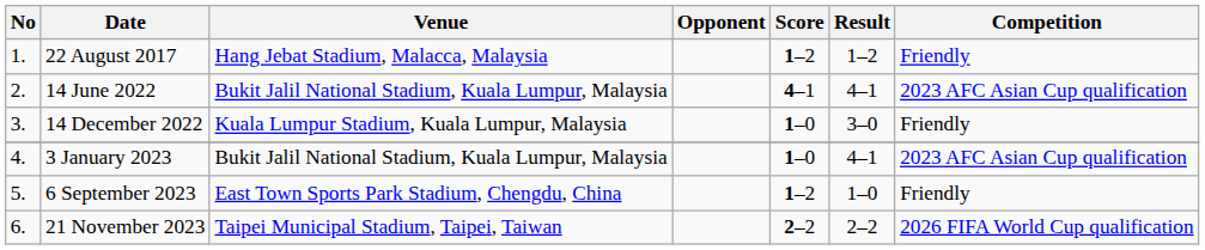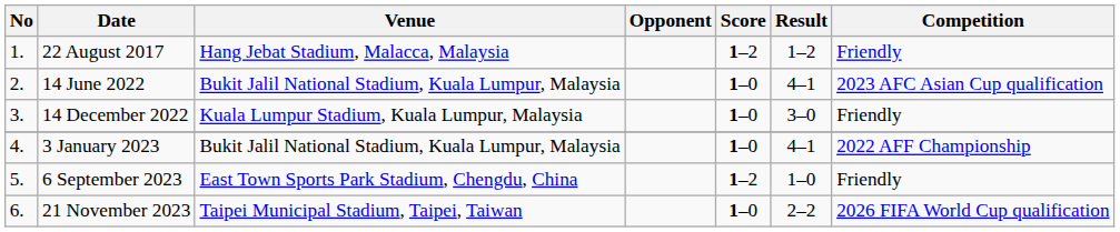 <table class="wikitable" style="font-size:85%;">
 <tr>
 <th>No</th>
 <th>Date</th>
 <th>Venue</th>
 <th>Opponent</th>
 <th>Score</th>
 <th>Result</th>
 <th>Competition</th>
 </tr>
 <tr>
 <td>1.</td>
 <td>22 August 2017</td>
 <td><a href='#'>Hang Jebat Stadium</a>, <a href='#'>Malacca</a>, <a href='#'>Malaysia</a></td>
 <td></td>
 <td align=center><strong>1</strong>–2</td>
 <td align=center>1–2</td>
 <td><a href='#'>Friendly</a></td>
 </tr>
 <tr>
 <td>2.</td>
 <td>14 June 2022</td>
 <td><a href='#'>Bukit Jalil National Stadium</a>, <a href='#'>Kuala Lumpur</a>, Malaysia</td>
 <td></td>
-<td align=center><strong>4</strong>–1</td>
+<td align=center><strong>1</strong>–0</td>
 <td align=center>4–1</td>
 <td><a href='#'>2023 AFC Asian Cup qualification</a></td>
 </tr>
 <tr>
 <td>3.</td>
 <td>14 December 2022</td>
 <td><a href='#'>Kuala Lumpur Stadium</a>, Kuala Lumpur, Malaysia</td>
 <td></td>
 <td align=center><strong>1</strong>–0</td>
 <td align=center>3–0</td>
 <td>Friendly</td>
 </tr>
 <tr>
 </tr>
 <tr>
 <td>4.</td>
 <td>3 January 2023</td>
 <td>Bukit Jalil National Stadium, Kuala Lumpur, Malaysia</td>
 <td></td>
 <td align=center><strong>1</strong>–0</td>
 <td align=center>4–1</td>
-<td><a href='#'>2023 AFC Asian Cup qualification</a></td>
+<td><a href='#'>2022 AFF Championship</a></td>
 </tr>
 <tr>
 <td>5.</td>
 <td>6 September 2023</td>
 <td><a href='#'>East Town Sports Park Stadium</a>, <a href='#'>Chengdu</a>, <a href='#'>China</a></td>
 <td></td>
 <td align=center><strong>1</strong>–2</td>
 <td align=center>1–0</td>
 <td>Friendly</td>
 </tr>
 <tr>
 <td>6.</td>
 <td>21 November 2023</td>
 <td><a href='#'>Taipei Municipal Stadium</a>, <a href='#'>Taipei</a>, <a href='#'>Taiwan</a></td>
 <td></td>
-<td align=center><strong>2</strong>–2</td>
+<td align=center><strong>1</strong>–0</td>
 <td align=center>2–2</td>
 <td><a href='#'>2026 FIFA World Cup qualification</a></td>
 </tr>
 </table>
